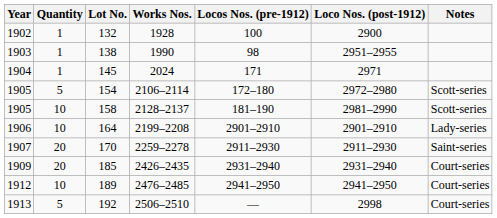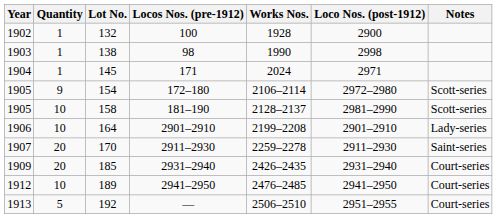 <table class="wikitable sortable mw-collapsible" style="text-align:center">
 <tr>
 <th>Year</th>
 <th>Quantity</th>
 <th>Lot No.</th>
+<th>Locos Nos. (pre-1912)</th>
 <th>Works Nos.</th>
-<th>Locos Nos. (pre-1912)</th>
 <th>Loco Nos. (post-1912)</th>
 <th>Notes</th>
 </tr>
 <tr>
 <td>1902</td>
 <td>1</td>
 <td>132</td>
+<td>100</td>
 <td>1928</td>
-<td>100</td>
 <td>2900</td>
 <td align=left></td>
 </tr>
 <tr>
 <td>1903</td>
 <td>1</td>
 <td>138</td>
+<td>98</td>
 <td>1990</td>
-<td>98</td>
-<td>2951–2955</td>
+<td>2998</td>
 <td align=left></td>
 </tr>
 <tr>
 <td>1904</td>
 <td>1</td>
 <td>145</td>
+<td>171</td>
 <td>2024</td>
-<td>171</td>
 <td>2971</td>
 <td align=left></td>
 </tr>
 <tr>
 <td>1905</td>
-<td>5</td>
+<td>9</td>
 <td>154</td>
+<td>172–180</td>
 <td>2106–2114</td>
-<td>172–180</td>
 <td>2972–2980</td>
 <td align=left>Scott-series</td>
 </tr>
 <tr>
 <td>1905</td>
 <td>10</td>
 <td>158</td>
+<td>181–190</td>
 <td>2128–2137</td>
-<td>181–190</td>
 <td>2981–2990</td>
 <td align=left>Scott-series</td>
 </tr>
 <tr>
 <td>1906</td>
 <td>10</td>
 <td>164</td>
+<td>2901–2910</td>
 <td>2199–2208</td>
-<td>2901–2910</td>
 <td>2901–2910</td>
 <td align=left>Lady-series</td>
 </tr>
 <tr>
 <td>1907</td>
 <td>20</td>
 <td>170</td>
+<td>2911–2930</td>
 <td>2259–2278</td>
-<td>2911–2930</td>
 <td>2911–2930</td>
 <td align=left>Saint-series</td>
 </tr>
 <tr>
 <td>1909</td>
 <td>20</td>
 <td>185</td>
+<td>2931–2940</td>
 <td>2426–2435</td>
-<td>2931–2940</td>
 <td>2931–2940</td>
 <td align=left>Court-series</td>
 </tr>
 <tr>
 <td>1912</td>
 <td>10</td>
 <td>189</td>
+<td>2941–2950</td>
 <td>2476–2485</td>
-<td>2941–2950</td>
 <td>2941–2950</td>
 <td align=left>Court-series</td>
 </tr>
 <tr>
 <td>1913</td>
 <td>5</td>
 <td>192</td>
+<td>—</td>
 <td>2506–2510</td>
-<td>—</td>
-<td>2998</td>
+<td>2951–2955</td>
 <td align=left>Court-series</td>
 </tr>
 </table>
